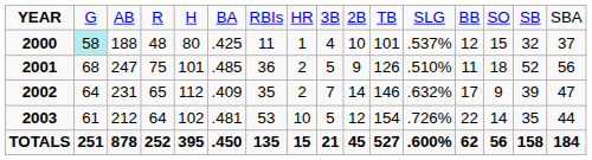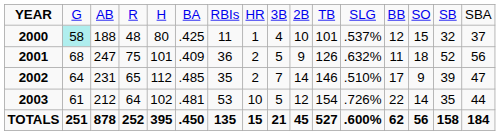 <table class="wikitable">
 <tr align=center>
 <td><strong>YEAR</strong></td>
 <td><a href='#'>G</a></td>
 <td><a href='#'>AB</a></td>
 <td><a href='#'>R</a></td>
 <td><a href='#'>H</a></td>
 <td><a href='#'>BA</a></td>
 <td><a href='#'>RBIs</a></td>
 <td><a href='#'>HR</a></td>
 <td><a href='#'>3B</a></td>
 <td><a href='#'>2B</a></td>
 <td><a href='#'>TB</a></td>
 <td><a href='#'>SLG</a></td>
 <td><a href='#'>BB</a></td>
 <td><a href='#'>SO</a></td>
 <td><a href='#'>SB</a></td>
 <td>SBA</td>
 </tr>
 <tr align=center>
 <td><strong>2000</strong></td>
 <td style="background: paleturquoise;">58</td>
 <td>188</td>
 <td>48</td>
 <td>80</td>
 <td>.425</td>
 <td>11</td>
 <td>1</td>
 <td>4</td>
 <td>10</td>
 <td>101</td>
 <td>.537%</td>
 <td>12</td>
 <td>15</td>
 <td>32</td>
 <td>37</td>
 </tr>
 <tr align=center>
 <td><strong>2001</strong></td>
 <td>68</td>
 <td>247</td>
 <td>75</td>
 <td>101</td>
-<td>.485</td>
+<td>.409</td>
 <td>36</td>
 <td>2</td>
 <td>5</td>
 <td>9</td>
 <td>126</td>
-<td>.510%</td>
+<td>.632%</td>
 <td>11</td>
 <td>18</td>
 <td>52</td>
 <td>56</td>
 </tr>
 <tr align=center>
 <td><strong>2002</strong></td>
 <td>64</td>
 <td>231</td>
 <td>65</td>
 <td>112</td>
-<td>.409</td>
+<td>.485</td>
 <td>35</td>
 <td>2</td>
 <td>7</td>
 <td>14</td>
 <td>146</td>
-<td>.632%</td>
+<td>.510%</td>
 <td>17</td>
 <td>9</td>
 <td>39</td>
 <td>47</td>
 </tr>
 <tr align=center>
 <td><strong>2003</strong></td>
 <td>61</td>
 <td>212</td>
 <td>64</td>
 <td>102</td>
 <td>.481</td>
 <td>53</td>
 <td>10</td>
 <td>5</td>
 <td>12</td>
 <td>154</td>
 <td>.726%</td>
 <td>22</td>
 <td>14</td>
 <td>35</td>
 <td>44</td>
 </tr>
 <tr align=center>
 <td><strong>TOTALS</strong></td>
 <td><strong>251</strong></td>
 <td><strong>878</strong></td>
 <td><strong>252</strong></td>
 <td><strong>395</strong></td>
 <td><strong>.450</strong></td>
 <td><strong>135</strong></td>
 <td><strong>15</strong></td>
 <td><strong>21</strong></td>
 <td><strong>45</strong></td>
 <td><strong>527</strong></td>
 <td><strong>.600%</strong></td>
 <td><strong>62</strong></td>
 <td><strong>56</strong></td>
 <td><strong>158</strong></td>
 <td><strong>184</strong></td>
 </tr>
 </table>
